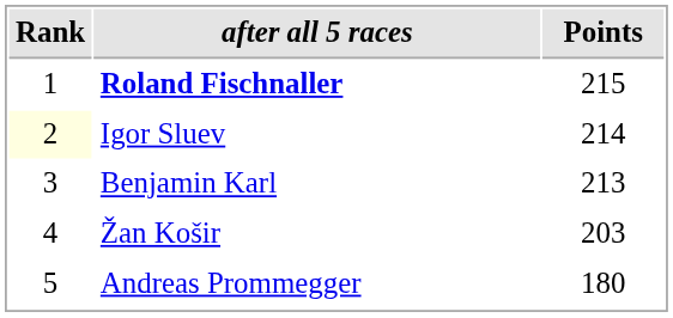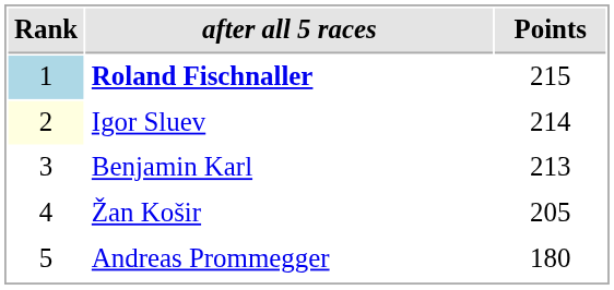 <table cellspacing="1" cellpadding="3" style="border:1px solid #aaa; font-size:86%;">
 <tr style="background:#e4e4e4;">
 <th style="border-bottom:1px solid #aaa; width:10px;">Rank</th>
 <th style="border-bottom:1px solid #aaa; width:200px;"><em>after all 5 races</em></th>
 <th style="border-bottom:1px solid #aaa; width:50px;">Points</th>
 </tr>
 <tr>
-<td align=center>1</td>
+<td align=center style="background: lightblue;">1</td>
 <td><strong> <a href='#'>Roland Fischnaller</a></strong></td>
 <td align=center>215</td>
 </tr>
 <tr>
 <td align=center style="background: lightyellow;">2</td>
 <td> <a href='#'>Igor Sluev</a></td>
 <td align=center>214</td>
 </tr>
 <tr>
 <td align=center>3</td>
 <td> <a href='#'>Benjamin Karl</a></td>
 <td align=center>213</td>
 </tr>
 <tr>
 <td align=center>4</td>
 <td> <a href='#'>Žan Košir</a></td>
-<td align=center>203</td>
+<td align=center>205</td>
 </tr>
 <tr>
 <td align=center>5</td>
 <td> <a href='#'>Andreas Prommegger</a></td>
 <td align=center>180</td>
 </tr>
 </table>
